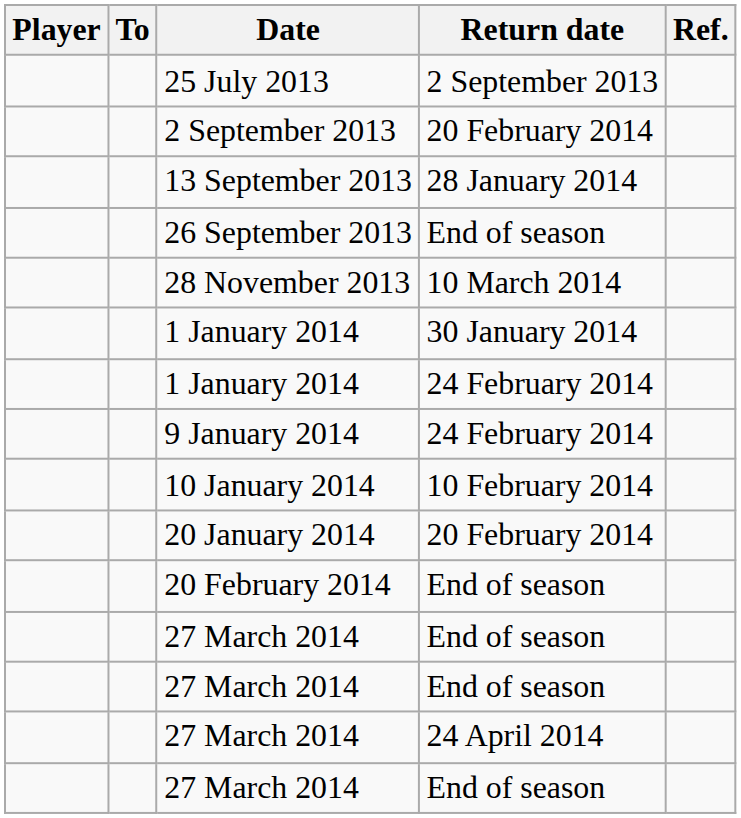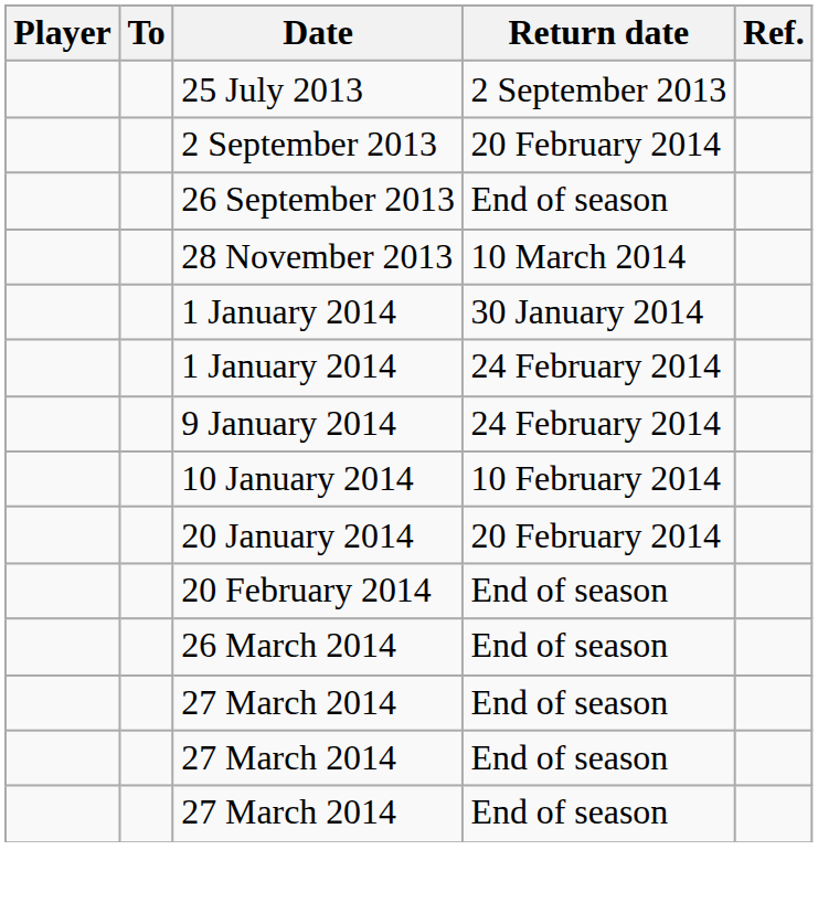 <table class="wikitable sortable">
 <tr>
 <th>Player</th>
 <th>To</th>
 <th>Date</th>
 <th>Return date</th>
 <th class=unsortable>Ref.</th>
 </tr>
 <tr>
 <td></td>
 <td></td>
 <td>25 July 2013</td>
 <td>2 September 2013</td>
 <td align="center"></td>
 </tr>
 <tr>
 <td></td>
 <td></td>
 <td>2 September 2013</td>
 <td>20 February 2014</td>
-<td align="center"></td>
-</tr>
-<tr>
-<td></td>
-<td></td>
-<td>13 September 2013</td>
-<td>28 January 2014</td>
 <td align="center"></td>
 </tr>
 <tr>
 <td></td>
 <td></td>
 <td>26 September 2013</td>
 <td>End of season</td>
 <td align="center"></td>
 </tr>
 <tr>
 <td></td>
 <td></td>
 <td>28 November 2013</td>
 <td>10 March 2014</td>
 <td align="center"></td>
 </tr>
 <tr>
 <td></td>
 <td></td>
 <td>1 January 2014</td>
 <td>30 January 2014</td>
 <td align="center"></td>
 </tr>
 <tr>
 <td></td>
 <td></td>
 <td>1 January 2014</td>
 <td>24 February 2014</td>
 <td align="center"></td>
 </tr>
 <tr>
 <td></td>
 <td></td>
 <td>9 January 2014</td>
 <td>24 February 2014</td>
 <td align="center"></td>
 </tr>
 <tr>
 <td></td>
 <td></td>
 <td>10 January 2014</td>
 <td>10 February 2014</td>
 <td align="center"></td>
 </tr>
 <tr>
 <td></td>
 <td></td>
 <td>20 January 2014</td>
 <td>20 February 2014</td>
 <td align="center"></td>
 </tr>
 <tr>
 <td></td>
 <td></td>
 <td>20 February 2014</td>
 <td>End of season</td>
 <td align="center"></td>
 </tr>
 <tr>
 <td></td>
 <td></td>
+<td>26 March 2014</td>
+<td>End of season</td>
+<td align="center"></td>
+</tr>
+<tr>
+<td></td>
+<td></td>
 <td>27 March 2014</td>
 <td>End of season</td>
 <td align="center"></td>
 </tr>
 <tr>
 <td></td>
 <td></td>
 <td>27 March 2014</td>
 <td>End of season</td>
 <td align="center"></td>
 </tr>
 <tr>
 <td></td>
 <td></td>
 <td>27 March 2014</td>
-<td>24 April 2014</td>
-<td align="center"></td>
-</tr>
-<tr>
-<td></td>
-<td></td>
-<td>27 March 2014</td>
 <td>End of season</td>
 <td align="center"></td>
 </tr>
 </table>
